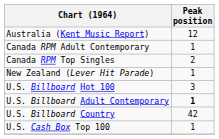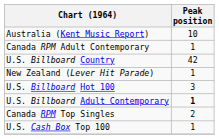 <table class="wikitable sortable">
 <tr>
 <th>Chart (1964)</th>
 <th>Peak<br>position</th>
 </tr>
 <tr>
 <td>Australia (<a href='#'>Kent Music Report</a>)</td>
-<td style="text-align:center;">12</td>
+<td style="text-align:center;">10</td>
 </tr>
 <tr>
 <td>Canada <em>RPM</em> Adult Contemporary</td>
 <td style="text-align:center;">1</td>
 </tr>
 <tr>
-<td>Canada <em><a href='#'>RPM</a></em> Top Singles</td>
-<td style="text-align:center;">2</td>
+<td>U.S. <em>Billboard</em> <a href='#'>Country</a></td>
+<td style="text-align:center;">42</td>
 </tr>
 <tr>
 <td>New Zealand (<em>Lever Hit Parade</em>)</td>
 <td style="text-align:center;">1</td>
 </tr>
 <tr>
 <td>U.S. <em><a href='#'>Billboard</a></em> <a href='#'>Hot 100</a></td>
 <td style="text-align:center;">3</td>
 </tr>
 <tr>
 <td>U.S. <em>Billboard</em> <a href='#'>Adult Contemporary</a></td>
 <td style="text-align:center;"><strong>1</strong></td>
 </tr>
 <tr>
-<td>U.S. <em>Billboard</em> <a href='#'>Country</a></td>
-<td style="text-align:center;">42</td>
+<td>Canada <em><a href='#'>RPM</a></em> Top Singles</td>
+<td style="text-align:center;">2</td>
 </tr>
 <tr>
 <td>U.S. <a href='#'><em>Cash Box</em></a> Top 100</td>
 <td align="center">1</td>
 </tr>
 <tr>
 </tr>
 </table>
